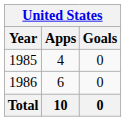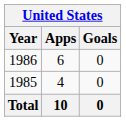 <table class="wikitable" style="text-align:center">
 <tr>
 <th colspan=3><a href='#'>United States</a></th>
 </tr>
 <tr>
 <th>Year</th>
 <th>Apps</th>
 <th>Goals</th>
 </tr>
 <tr>
-<td>1985</td>
-<td>4</td>
+<td>1986</td>
+<td>6</td>
 <td>0</td>
 </tr>
 <tr>
-<td>1986</td>
-<td>6</td>
+<td>1985</td>
+<td>4</td>
 <td>0</td>
 </tr>
 <tr>
 <th>Total</th>
 <th>10</th>
 <th>0</th>
 </tr>
 </table>
